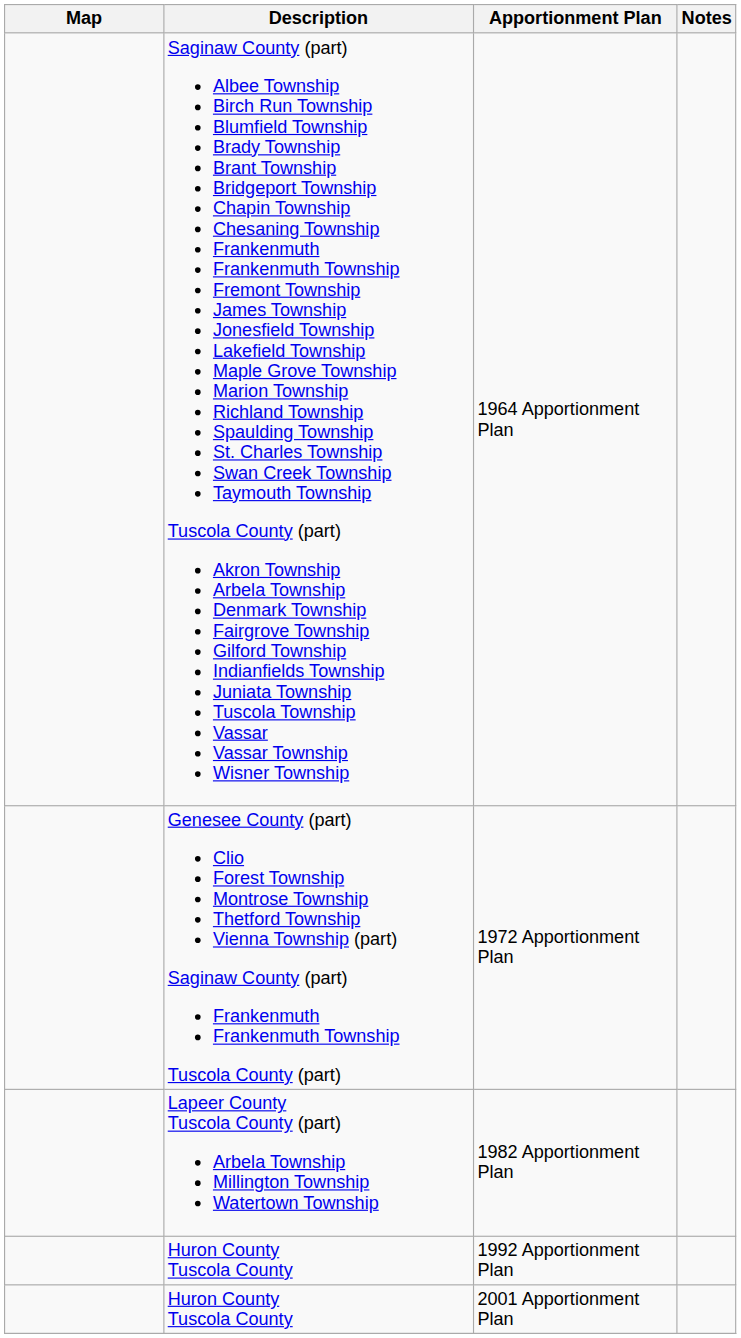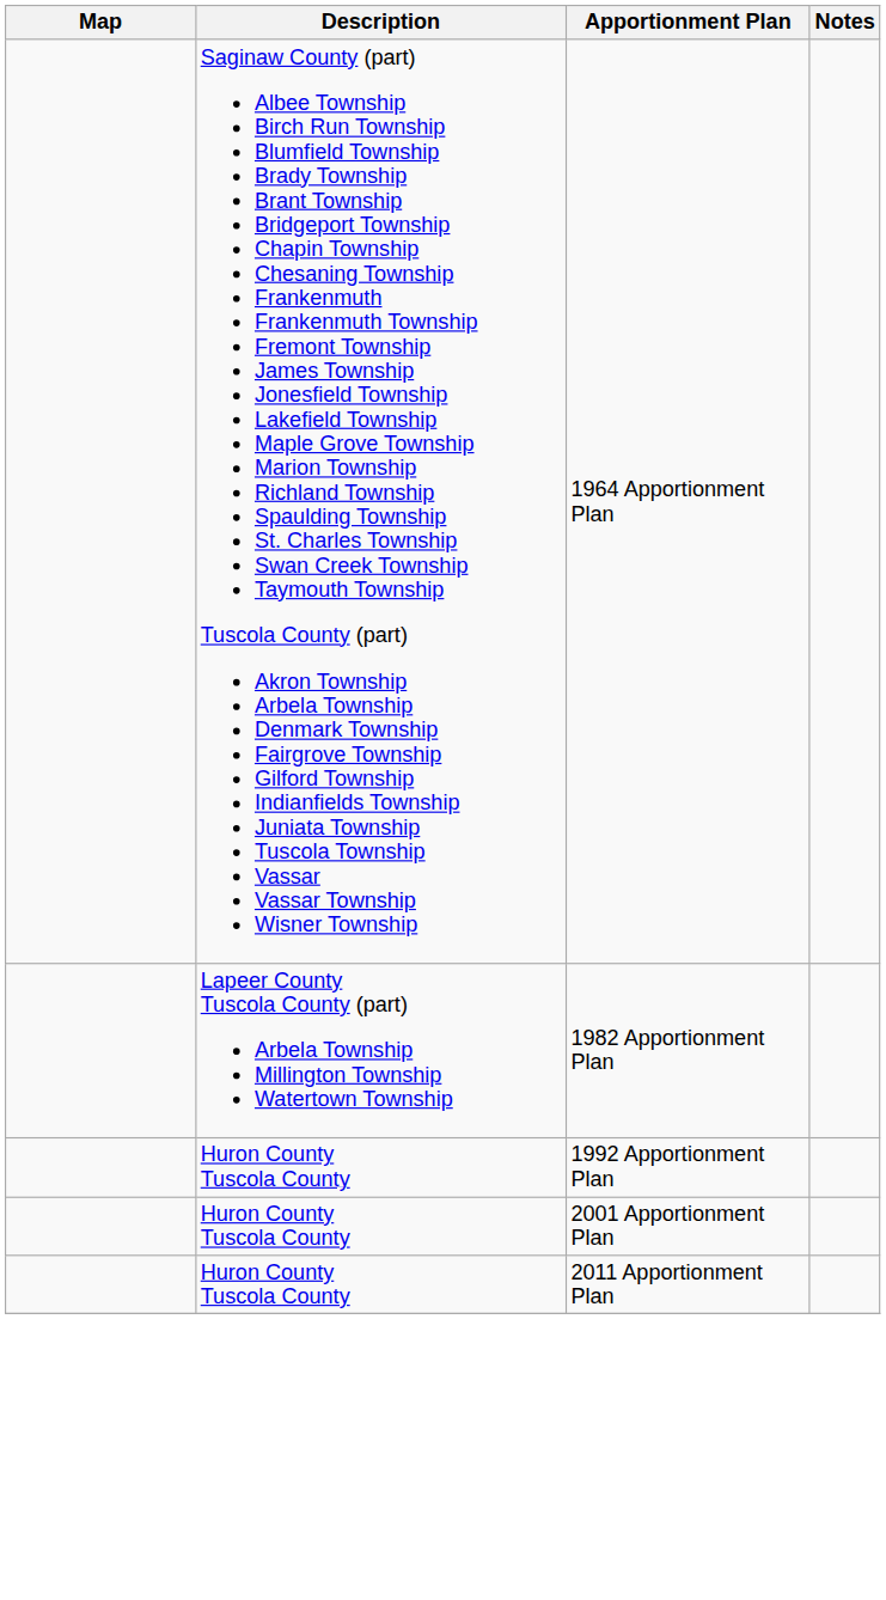 <table class="wikitable sortable">
 <tr>
 <th style="width:100pt;">Map</th>
 <th style="width:200pt;">Description</th>
 <th style="width:130pt;">Apportionment Plan</th>
 <th style="width:15pt;">Notes</th>
 </tr>
 <tr>
 <td></td>
 <td><a href='#'>Saginaw County</a> (part)<br><ul><li><a href='#'>Albee Township</a></li><li><a href='#'>Birch Run Township</a></li><li><a href='#'>Blumfield Township</a></li><li><a href='#'>Brady Township</a></li><li><a href='#'>Brant Township</a></li><li><a href='#'>Bridgeport Township</a></li><li><a href='#'>Chapin Township</a></li><li><a href='#'>Chesaning Township</a></li><li><a href='#'>Frankenmuth</a></li><li><a href='#'>Frankenmuth Township</a></li><li><a href='#'>Fremont Township</a></li><li><a href='#'>James Township</a></li><li><a href='#'>Jonesfield Township</a></li><li><a href='#'>Lakefield Township</a></li><li><a href='#'>Maple Grove Township</a></li><li><a href='#'>Marion Township</a></li><li><a href='#'>Richland Township</a></li><li><a href='#'>Spaulding Township</a></li><li><a href='#'>St. Charles Township</a></li><li><a href='#'>Swan Creek Township</a></li><li><a href='#'>Taymouth Township</a></li></ul><a href='#'>Tuscola County</a> (part)<ul><li><a href='#'>Akron Township</a></li><li><a href='#'>Arbela Township</a></li><li><a href='#'>Denmark Township</a></li><li><a href='#'>Fairgrove Township</a></li><li><a href='#'>Gilford Township</a></li><li><a href='#'>Indianfields Township</a></li><li><a href='#'>Juniata Township</a></li><li><a href='#'>Tuscola Township</a></li><li><a href='#'>Vassar</a></li><li><a href='#'>Vassar Township</a></li><li><a href='#'>Wisner Township</a></li></ul></td>
 <td>1964 Apportionment Plan</td>
-<td></td>
-</tr>
-<tr>
-<td></td>
-<td><a href='#'>Genesee County</a> (part)<br><ul><li><a href='#'>Clio</a></li><li><a href='#'>Forest Township</a></li><li><a href='#'>Montrose Township</a></li><li><a href='#'>Thetford Township</a></li><li><a href='#'>Vienna Township</a> (part)</li></ul><a href='#'>Saginaw County</a> (part)<ul><li><a href='#'>Frankenmuth</a></li><li><a href='#'>Frankenmuth Township</a></li></ul><a href='#'>Tuscola County</a> (part)</td>
-<td>1972 Apportionment Plan</td>
 <td></td>
 </tr>
 <tr>
 <td></td>
 <td><a href='#'>Lapeer County</a><br><a href='#'>Tuscola County</a> (part)<ul><li><a href='#'>Arbela Township</a></li><li><a href='#'>Millington Township</a></li><li><a href='#'>Watertown Township</a></li></ul></td>
 <td>1982 Apportionment Plan</td>
 <td></td>
 </tr>
 <tr>
 <td></td>
 <td><a href='#'>Huron County</a><br><a href='#'>Tuscola County</a></td>
 <td>1992 Apportionment Plan</td>
 <td></td>
 </tr>
 <tr>
 <td></td>
 <td><a href='#'>Huron County</a><br><a href='#'>Tuscola County</a></td>
 <td>2001 Apportionment Plan</td>
 <td></td>
 </tr>
 <tr>
+<td></td>
+<td><a href='#'>Huron County</a><br><a href='#'>Tuscola County</a></td>
+<td>2011 Apportionment Plan</td>
+<td></td>
+</tr>
+<tr>
 </tr>
 </table>
